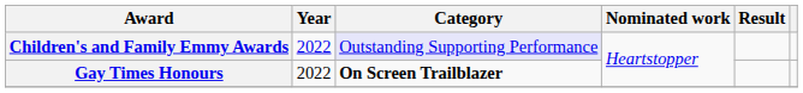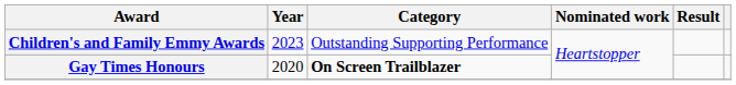 <table class="wikitable plainrowheaders sortable">
 <tr>
 <th scope="col">Award</th>
 <th scope="col">Year</th>
 <th scope="col">Category</th>
 <th scope="col">Nominated work</th>
 <th scope="col">Result</th>
 <th scope="col" class="unsortable"></th>
 </tr>
 <tr>
 <th scope="row"><a href='#'>Children's and Family Emmy Awards</a></th>
-<td><a href='#'>2022</a></td>
-<td style="background: lavender;"><a href='#'>Outstanding Supporting Performance</a></td>
+<td><a href='#'>2023</a></td>
+<td><a href='#'>Outstanding Supporting Performance</a></td>
 <td rowspan="2"><em><a href='#'>Heartstopper</a></em></td>
 <td></td>
 <td style="text-align:center"></td>
 </tr>
 <tr>
 <th scope="row"><a href='#'>Gay Times Honours</a></th>
-<td>2022</td>
+<td>2020</td>
 <td><strong>On Screen Trailblazer</strong></td>
 <td></td>
 <td style="text-align:center"></td>
 </tr>
 <tr>
 </tr>
 </table>
